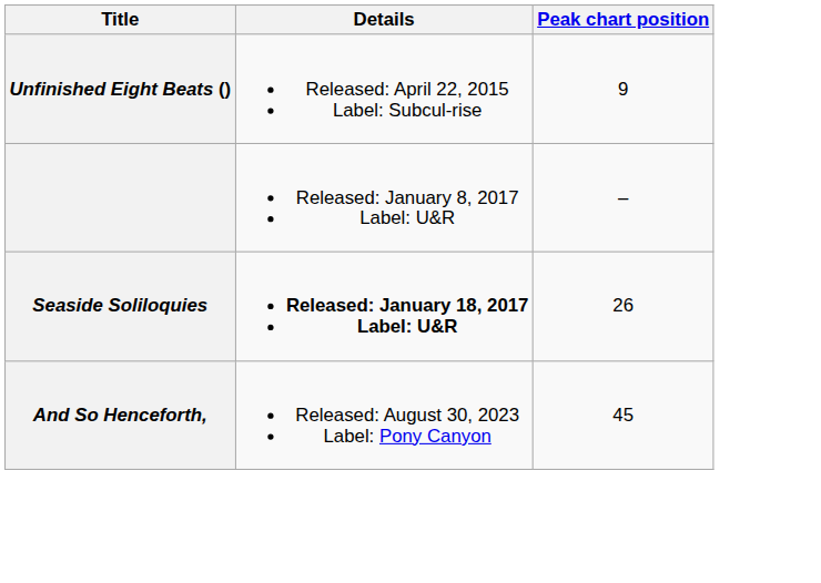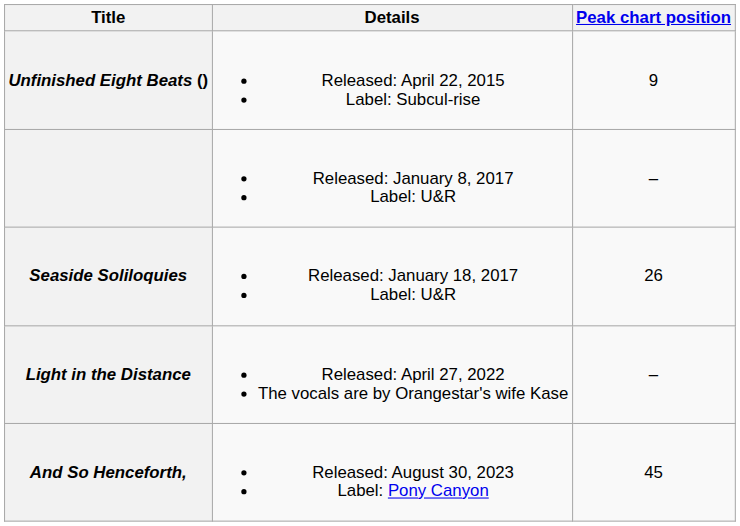 <table class="wikitable plainrowheaders" style="text-align:center">
 <tr>
 <th>Title</th>
 <th>Details</th>
 <th><a href='#'>Peak chart position</a></th>
 </tr>
 <tr>
 <th scope="row"><em>Unfinished Eight Beats</em> ()</th>
 <td><br><ul><li>Released: April 22, 2015</li><li>Label: Subcul-rise</li></ul></td>
 <td>9</td>
 </tr>
 <tr>
 <th scope="row"></th>
 <td><br><ul><li>Released: January 8, 2017</li><li>Label: U&R</li></ul></td>
 <td>–</td>
 </tr>
 <tr>
 <th scope="row"><em>Seaside Soliloquies</em></th>
-<td><strong><br><ul><li>Released: January 18, 2017</li><li>Label: U&R</li></ul></strong></td>
+<td><br><ul><li>Released: January 18, 2017</li><li>Label: U&R</li></ul></td>
 <td>26</td>
+</tr>
+<tr>
+<th scope="row"><em>Light in the Distance</em></th>
+<td><br><ul><li>Released: April 27, 2022</li><li>The vocals are by Orangestar's wife Kase</li></ul></td>
+<td>–</td>
 </tr>
 <tr>
 <th scope="row"><em>And So Henceforth,</em></th>
 <td><br><ul><li>Released: August 30, 2023</li><li>Label: <a href='#'>Pony Canyon</a></li></ul></td>
 <td>45</td>
 </tr>
 </table>
